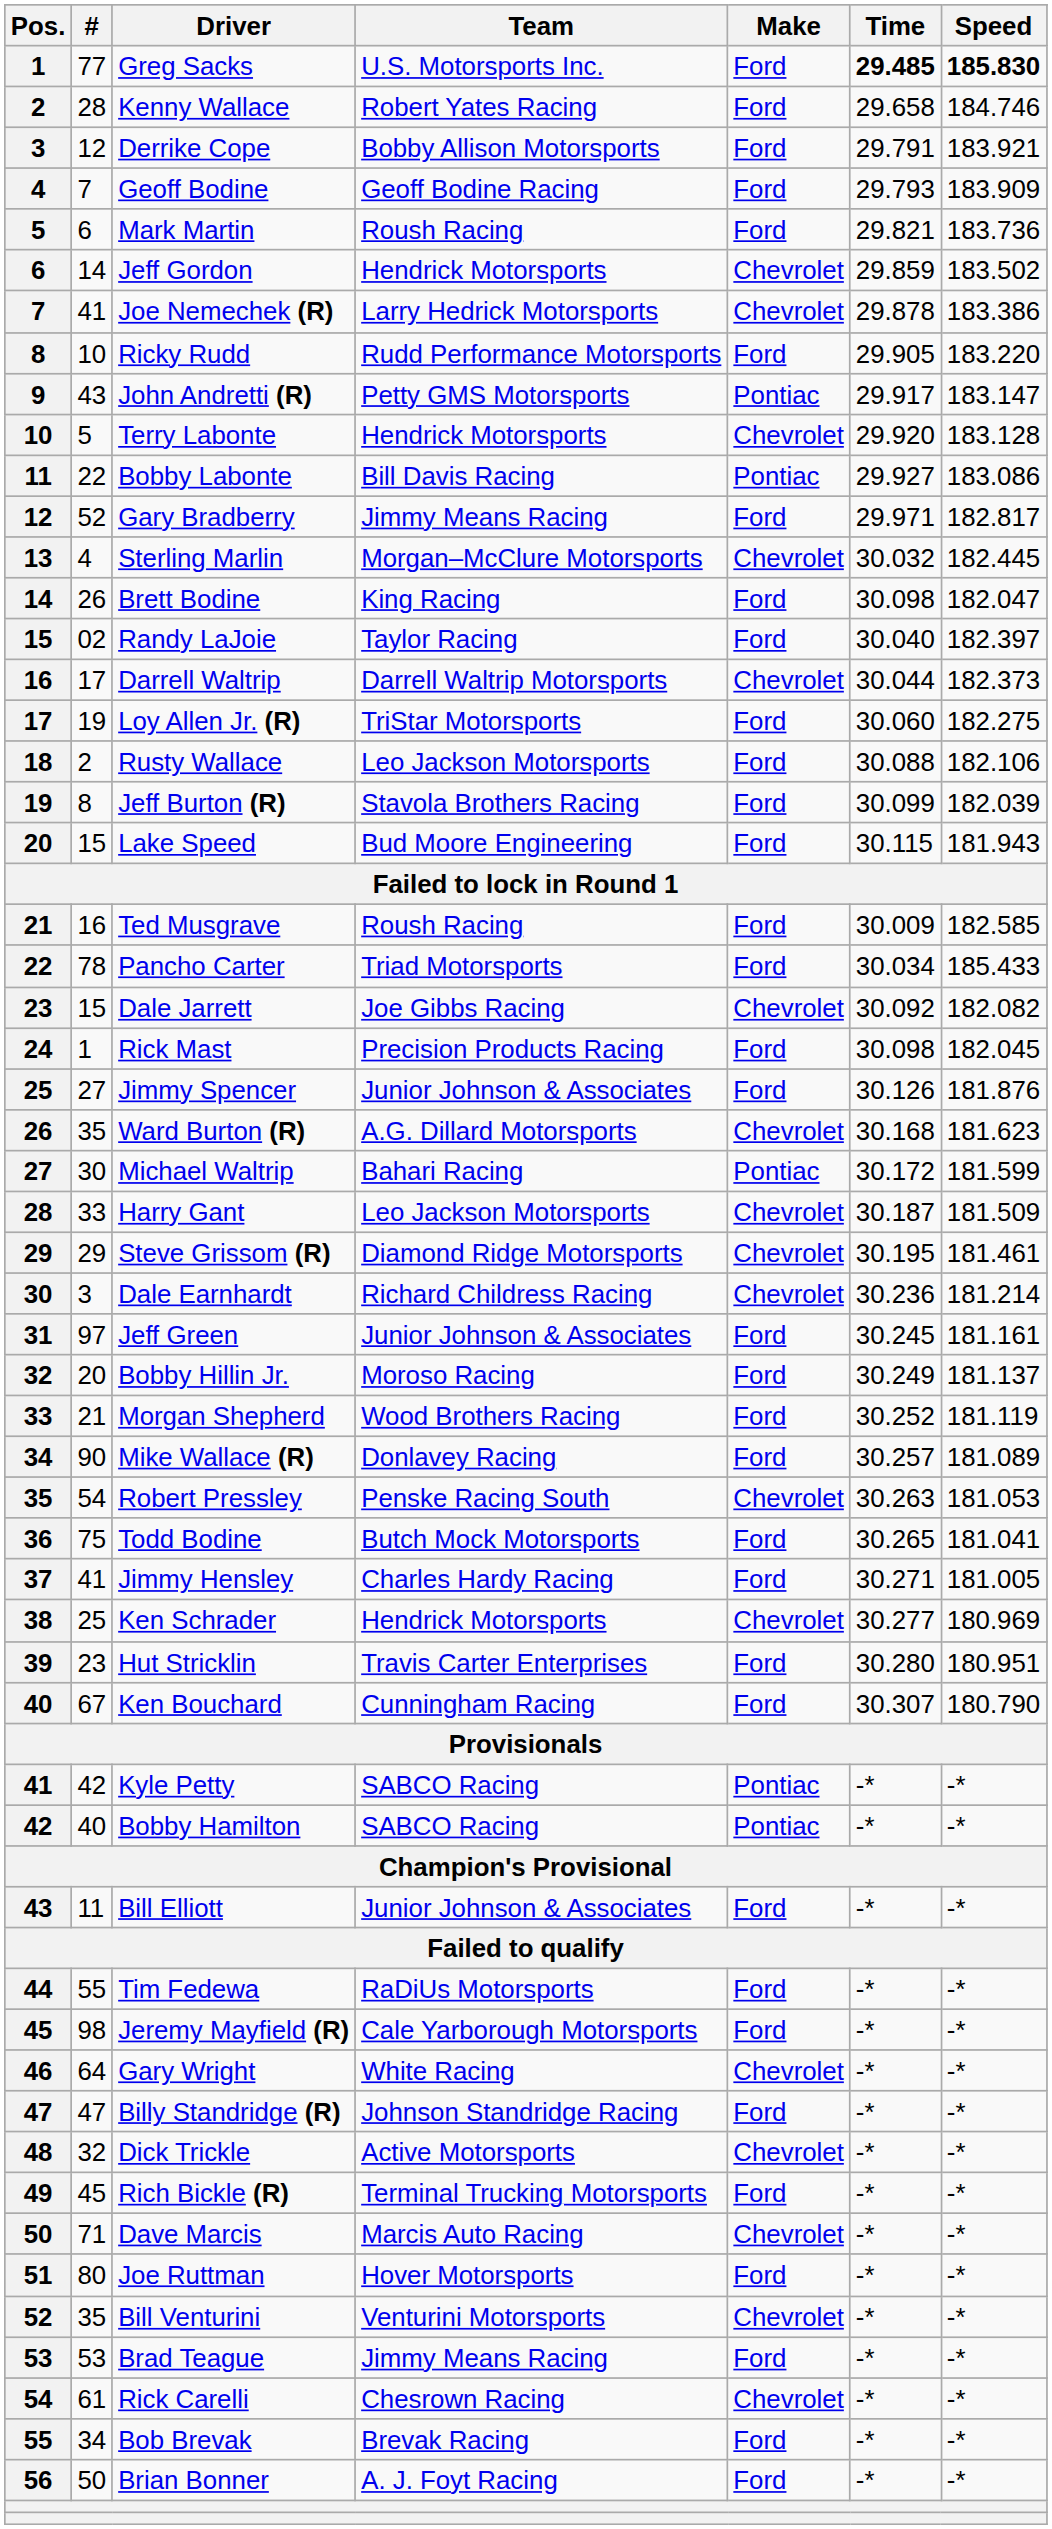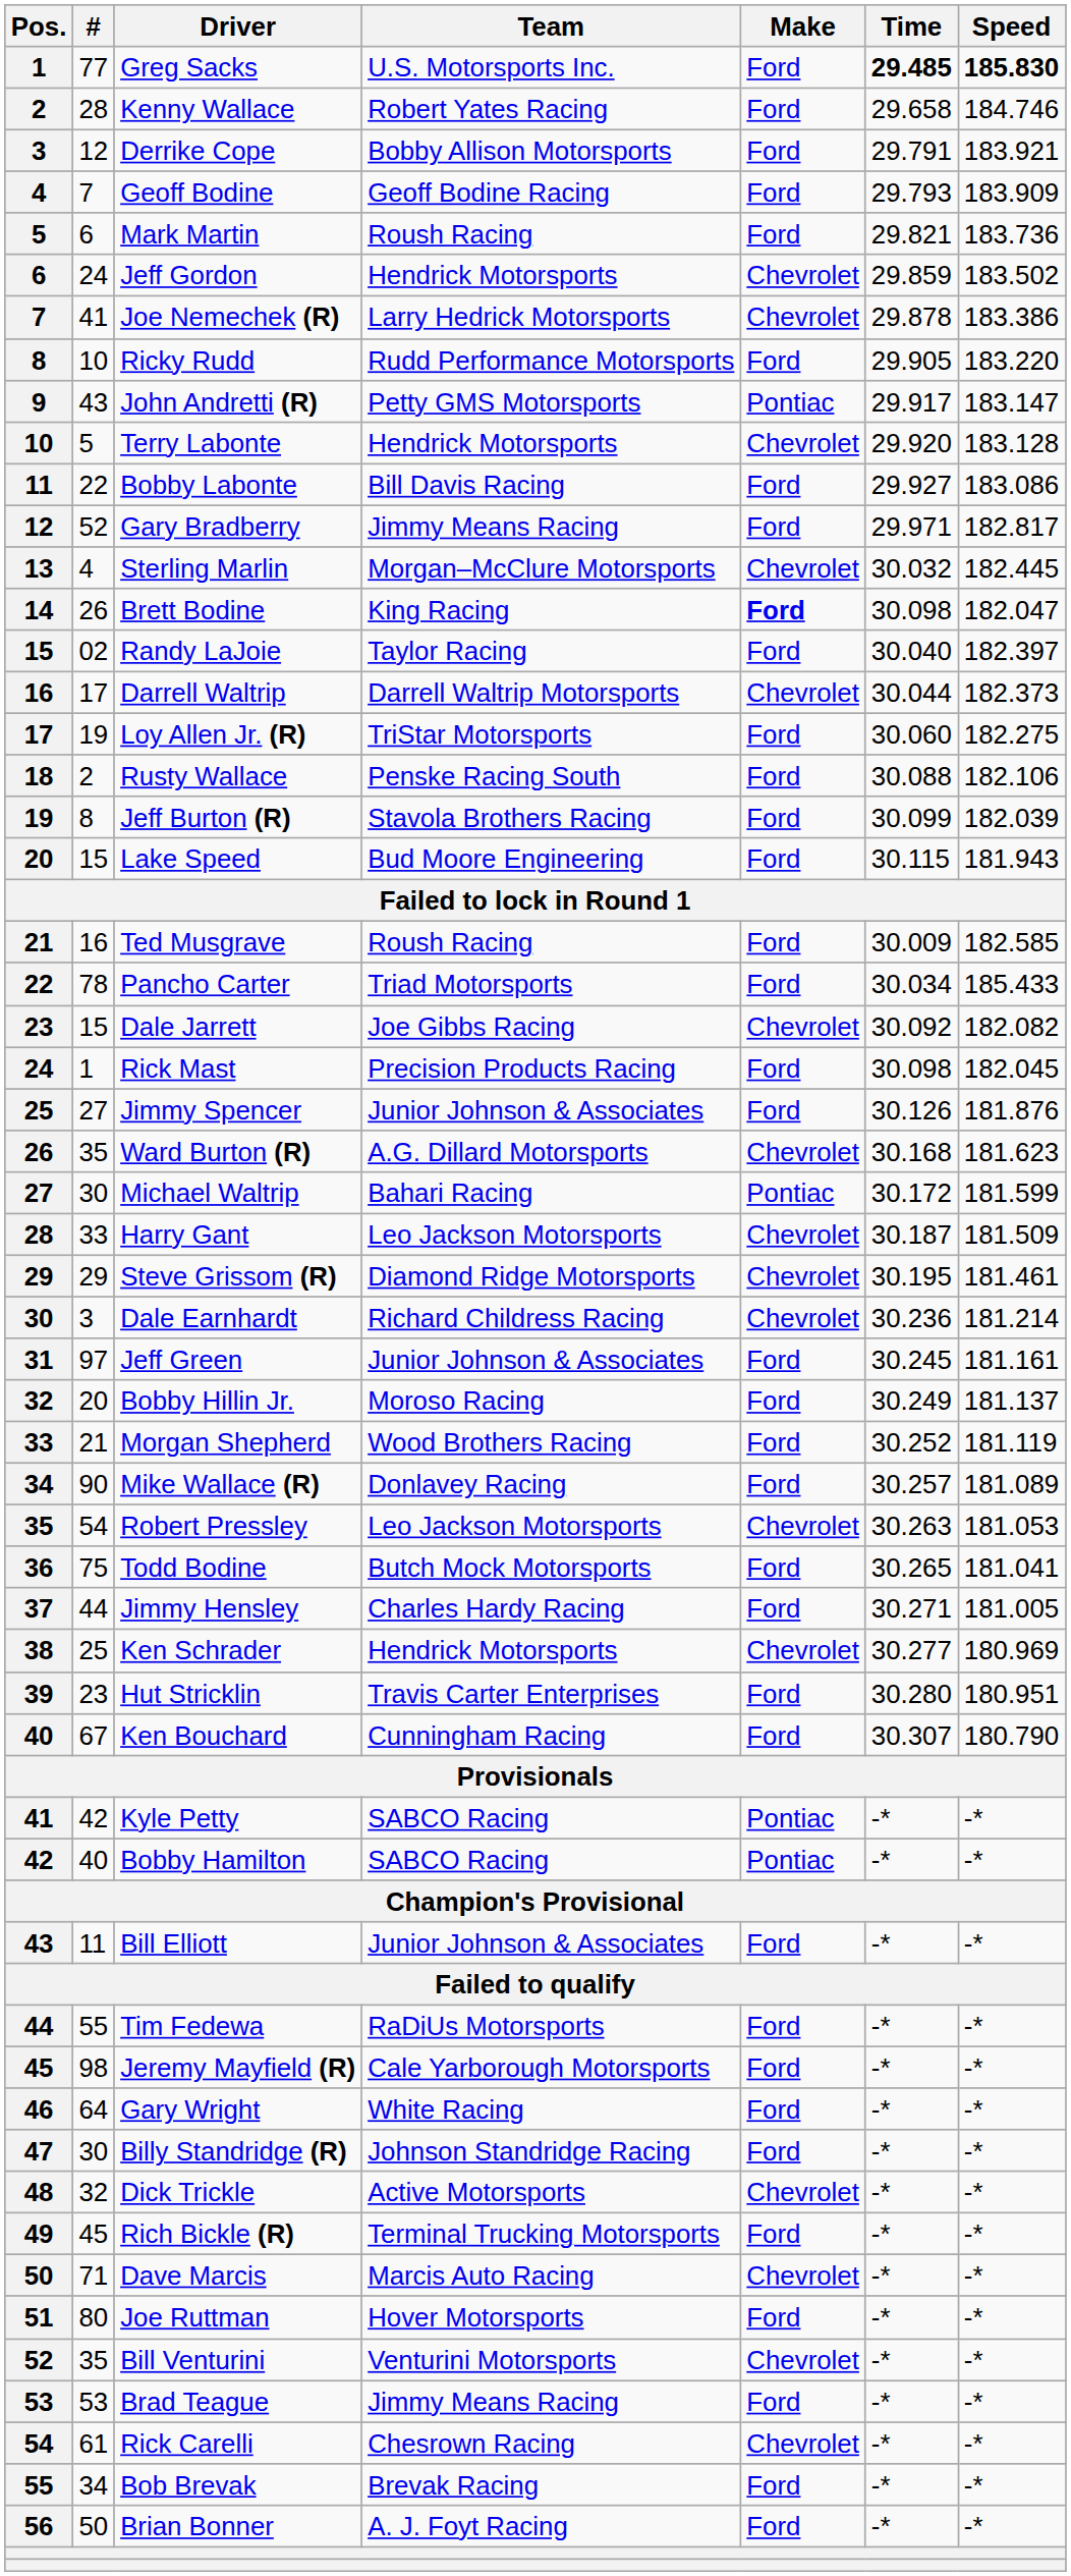 <table class="wikitable" style="font-size:95%">
 <tr>
 <th>Pos.</th>
 <th>#</th>
 <th>Driver</th>
 <th>Team</th>
 <th>Make</th>
 <th>Time</th>
 <th>Speed</th>
 </tr>
 <tr>
 <th>1</th>
 <td>77</td>
 <td><a href='#'>Greg Sacks</a></td>
 <td><a href='#'>U.S. Motorsports Inc.</a></td>
 <td><a href='#'>Ford</a></td>
 <td><strong>29.485</strong></td>
 <td><strong>185.830</strong></td>
 </tr>
 <tr>
 <th>2</th>
 <td>28</td>
 <td><a href='#'>Kenny Wallace</a></td>
 <td><a href='#'>Robert Yates Racing</a></td>
 <td><a href='#'>Ford</a></td>
 <td>29.658</td>
 <td>184.746</td>
 </tr>
 <tr>
 <th>3</th>
 <td>12</td>
 <td><a href='#'>Derrike Cope</a></td>
 <td><a href='#'>Bobby Allison Motorsports</a></td>
 <td><a href='#'>Ford</a></td>
 <td>29.791</td>
 <td>183.921</td>
 </tr>
 <tr>
 <th>4</th>
 <td>7</td>
 <td><a href='#'>Geoff Bodine</a></td>
 <td><a href='#'>Geoff Bodine Racing</a></td>
 <td><a href='#'>Ford</a></td>
 <td>29.793</td>
 <td>183.909</td>
 </tr>
 <tr>
 <th>5</th>
 <td>6</td>
 <td><a href='#'>Mark Martin</a></td>
 <td><a href='#'>Roush Racing</a></td>
 <td><a href='#'>Ford</a></td>
 <td>29.821</td>
 <td>183.736</td>
 </tr>
 <tr>
 <th>6</th>
-<td>14</td>
+<td>24</td>
 <td><a href='#'>Jeff Gordon</a></td>
 <td><a href='#'>Hendrick Motorsports</a></td>
 <td><a href='#'>Chevrolet</a></td>
 <td>29.859</td>
 <td>183.502</td>
 </tr>
 <tr>
 <th>7</th>
 <td>41</td>
 <td><a href='#'>Joe Nemechek</a> <strong>(R)</strong></td>
 <td><a href='#'>Larry Hedrick Motorsports</a></td>
 <td><a href='#'>Chevrolet</a></td>
 <td>29.878</td>
 <td>183.386</td>
 </tr>
 <tr>
 <th>8</th>
 <td>10</td>
 <td><a href='#'>Ricky Rudd</a></td>
 <td><a href='#'>Rudd Performance Motorsports</a></td>
 <td><a href='#'>Ford</a></td>
 <td>29.905</td>
 <td>183.220</td>
 </tr>
 <tr>
 <th>9</th>
 <td>43</td>
 <td><a href='#'>John Andretti</a> <strong>(R)</strong></td>
 <td><a href='#'>Petty GMS Motorsports</a></td>
 <td><a href='#'>Pontiac</a></td>
 <td>29.917</td>
 <td>183.147</td>
 </tr>
 <tr>
 <th>10</th>
 <td>5</td>
 <td><a href='#'>Terry Labonte</a></td>
 <td><a href='#'>Hendrick Motorsports</a></td>
 <td><a href='#'>Chevrolet</a></td>
 <td>29.920</td>
 <td>183.128</td>
 </tr>
 <tr>
 <th>11</th>
 <td>22</td>
 <td><a href='#'>Bobby Labonte</a></td>
 <td><a href='#'>Bill Davis Racing</a></td>
-<td><a href='#'>Pontiac</a></td>
+<td><a href='#'>Ford</a></td>
 <td>29.927</td>
 <td>183.086</td>
 </tr>
 <tr>
 <th>12</th>
 <td>52</td>
 <td><a href='#'>Gary Bradberry</a></td>
 <td><a href='#'>Jimmy Means Racing</a></td>
 <td><a href='#'>Ford</a></td>
 <td>29.971</td>
 <td>182.817</td>
 </tr>
 <tr>
 <th>13</th>
 <td>4</td>
 <td><a href='#'>Sterling Marlin</a></td>
 <td><a href='#'>Morgan–McClure Motorsports</a></td>
 <td><a href='#'>Chevrolet</a></td>
 <td>30.032</td>
 <td>182.445</td>
 </tr>
 <tr>
 <th>14</th>
 <td>26</td>
 <td><a href='#'>Brett Bodine</a></td>
 <td><a href='#'>King Racing</a></td>
-<td><a href='#'>Ford</a></td>
+<td><strong><a href='#'>Ford</a></strong></td>
 <td>30.098</td>
 <td>182.047</td>
 </tr>
 <tr>
 <th>15</th>
 <td>02</td>
 <td><a href='#'>Randy LaJoie</a></td>
 <td><a href='#'>Taylor Racing</a></td>
 <td><a href='#'>Ford</a></td>
 <td>30.040</td>
 <td>182.397</td>
 </tr>
 <tr>
 <th>16</th>
 <td>17</td>
 <td><a href='#'>Darrell Waltrip</a></td>
 <td><a href='#'>Darrell Waltrip Motorsports</a></td>
 <td><a href='#'>Chevrolet</a></td>
 <td>30.044</td>
 <td>182.373</td>
 </tr>
 <tr>
 <th>17</th>
 <td>19</td>
 <td><a href='#'>Loy Allen Jr.</a> <strong>(R)</strong></td>
 <td><a href='#'>TriStar Motorsports</a></td>
 <td><a href='#'>Ford</a></td>
 <td>30.060</td>
 <td>182.275</td>
 </tr>
 <tr>
 <th>18</th>
 <td>2</td>
 <td><a href='#'>Rusty Wallace</a></td>
-<td><a href='#'>Leo Jackson Motorsports</a></td>
+<td><a href='#'>Penske Racing South</a></td>
 <td><a href='#'>Ford</a></td>
 <td>30.088</td>
 <td>182.106</td>
 </tr>
 <tr>
 <th>19</th>
 <td>8</td>
 <td><a href='#'>Jeff Burton</a> <strong>(R)</strong></td>
 <td><a href='#'>Stavola Brothers Racing</a></td>
 <td><a href='#'>Ford</a></td>
 <td>30.099</td>
 <td>182.039</td>
 </tr>
 <tr>
 <th>20</th>
 <td>15</td>
 <td><a href='#'>Lake Speed</a></td>
 <td><a href='#'>Bud Moore Engineering</a></td>
 <td><a href='#'>Ford</a></td>
 <td>30.115</td>
 <td>181.943</td>
 </tr>
 <tr>
 <th colspan="7">Failed to lock in Round 1</th>
 </tr>
 <tr>
 <th>21</th>
 <td>16</td>
 <td><a href='#'>Ted Musgrave</a></td>
 <td><a href='#'>Roush Racing</a></td>
 <td><a href='#'>Ford</a></td>
 <td>30.009</td>
 <td>182.585</td>
 </tr>
 <tr>
 <th>22</th>
 <td>78</td>
 <td><a href='#'>Pancho Carter</a></td>
 <td><a href='#'>Triad Motorsports</a></td>
 <td><a href='#'>Ford</a></td>
 <td>30.034</td>
 <td>185.433</td>
 </tr>
 <tr>
 <th>23</th>
 <td>15</td>
 <td><a href='#'>Dale Jarrett</a></td>
 <td><a href='#'>Joe Gibbs Racing</a></td>
 <td><a href='#'>Chevrolet</a></td>
 <td>30.092</td>
 <td>182.082</td>
 </tr>
 <tr>
 <th>24</th>
 <td>1</td>
 <td><a href='#'>Rick Mast</a></td>
 <td><a href='#'>Precision Products Racing</a></td>
 <td><a href='#'>Ford</a></td>
 <td>30.098</td>
 <td>182.045</td>
 </tr>
 <tr>
 <th>25</th>
 <td>27</td>
 <td><a href='#'>Jimmy Spencer</a></td>
 <td><a href='#'>Junior Johnson & Associates</a></td>
 <td><a href='#'>Ford</a></td>
 <td>30.126</td>
 <td>181.876</td>
 </tr>
 <tr>
 <th>26</th>
 <td>35</td>
 <td><a href='#'>Ward Burton</a> <strong>(R)</strong></td>
 <td><a href='#'>A.G. Dillard Motorsports</a></td>
 <td><a href='#'>Chevrolet</a></td>
 <td>30.168</td>
 <td>181.623</td>
 </tr>
 <tr>
 <th>27</th>
 <td>30</td>
 <td><a href='#'>Michael Waltrip</a></td>
 <td><a href='#'>Bahari Racing</a></td>
 <td><a href='#'>Pontiac</a></td>
 <td>30.172</td>
 <td>181.599</td>
 </tr>
 <tr>
 <th>28</th>
 <td>33</td>
 <td><a href='#'>Harry Gant</a></td>
 <td><a href='#'>Leo Jackson Motorsports</a></td>
 <td><a href='#'>Chevrolet</a></td>
 <td>30.187</td>
 <td>181.509</td>
 </tr>
 <tr>
 <th>29</th>
 <td>29</td>
 <td><a href='#'>Steve Grissom</a> <strong>(R)</strong></td>
 <td><a href='#'>Diamond Ridge Motorsports</a></td>
 <td><a href='#'>Chevrolet</a></td>
 <td>30.195</td>
 <td>181.461</td>
 </tr>
 <tr>
 <th>30</th>
 <td>3</td>
 <td><a href='#'>Dale Earnhardt</a></td>
 <td><a href='#'>Richard Childress Racing</a></td>
 <td><a href='#'>Chevrolet</a></td>
 <td>30.236</td>
 <td>181.214</td>
 </tr>
 <tr>
 <th>31</th>
 <td>97</td>
 <td><a href='#'>Jeff Green</a></td>
 <td><a href='#'>Junior Johnson & Associates</a></td>
 <td><a href='#'>Ford</a></td>
 <td>30.245</td>
 <td>181.161</td>
 </tr>
 <tr>
 <th>32</th>
 <td>20</td>
 <td><a href='#'>Bobby Hillin Jr.</a></td>
 <td><a href='#'>Moroso Racing</a></td>
 <td><a href='#'>Ford</a></td>
 <td>30.249</td>
 <td>181.137</td>
 </tr>
 <tr>
 <th>33</th>
 <td>21</td>
 <td><a href='#'>Morgan Shepherd</a></td>
 <td><a href='#'>Wood Brothers Racing</a></td>
 <td><a href='#'>Ford</a></td>
 <td>30.252</td>
 <td>181.119</td>
 </tr>
 <tr>
 <th>34</th>
 <td>90</td>
 <td><a href='#'>Mike Wallace</a> <strong>(R)</strong></td>
 <td><a href='#'>Donlavey Racing</a></td>
 <td><a href='#'>Ford</a></td>
 <td>30.257</td>
 <td>181.089</td>
 </tr>
 <tr>
 <th>35</th>
 <td>54</td>
 <td><a href='#'>Robert Pressley</a></td>
-<td><a href='#'>Penske Racing South</a></td>
+<td><a href='#'>Leo Jackson Motorsports</a></td>
 <td><a href='#'>Chevrolet</a></td>
 <td>30.263</td>
 <td>181.053</td>
 </tr>
 <tr>
 <th>36</th>
 <td>75</td>
 <td><a href='#'>Todd Bodine</a></td>
 <td><a href='#'>Butch Mock Motorsports</a></td>
 <td><a href='#'>Ford</a></td>
 <td>30.265</td>
 <td>181.041</td>
 </tr>
 <tr>
 <th>37</th>
-<td>41</td>
+<td>44</td>
 <td><a href='#'>Jimmy Hensley</a></td>
 <td><a href='#'>Charles Hardy Racing</a></td>
 <td><a href='#'>Ford</a></td>
 <td>30.271</td>
 <td>181.005</td>
 </tr>
 <tr>
 <th>38</th>
 <td>25</td>
 <td><a href='#'>Ken Schrader</a></td>
 <td><a href='#'>Hendrick Motorsports</a></td>
 <td><a href='#'>Chevrolet</a></td>
 <td>30.277</td>
 <td>180.969</td>
 </tr>
 <tr>
 <th>39</th>
 <td>23</td>
 <td><a href='#'>Hut Stricklin</a></td>
 <td><a href='#'>Travis Carter Enterprises</a></td>
 <td><a href='#'>Ford</a></td>
 <td>30.280</td>
 <td>180.951</td>
 </tr>
 <tr>
 <th>40</th>
 <td>67</td>
 <td><a href='#'>Ken Bouchard</a></td>
 <td><a href='#'>Cunningham Racing</a></td>
 <td><a href='#'>Ford</a></td>
 <td>30.307</td>
 <td>180.790</td>
 </tr>
 <tr>
 <th colspan="7">Provisionals</th>
 </tr>
 <tr>
 <th>41</th>
 <td>42</td>
 <td><a href='#'>Kyle Petty</a></td>
 <td><a href='#'>SABCO Racing</a></td>
 <td><a href='#'>Pontiac</a></td>
 <td>-*</td>
 <td>-*</td>
 </tr>
 <tr>
 <th>42</th>
 <td>40</td>
 <td><a href='#'>Bobby Hamilton</a></td>
 <td><a href='#'>SABCO Racing</a></td>
 <td><a href='#'>Pontiac</a></td>
 <td>-*</td>
 <td>-*</td>
 </tr>
 <tr>
 <th colspan="7">Champion's Provisional</th>
 </tr>
 <tr>
 <th>43</th>
 <td>11</td>
 <td><a href='#'>Bill Elliott</a></td>
 <td><a href='#'>Junior Johnson & Associates</a></td>
 <td><a href='#'>Ford</a></td>
 <td>-*</td>
 <td>-*</td>
 </tr>
 <tr>
 <th colspan="7">Failed to qualify</th>
 </tr>
 <tr>
 <th>44</th>
 <td>55</td>
 <td><a href='#'>Tim Fedewa</a></td>
 <td><a href='#'>RaDiUs Motorsports</a></td>
 <td><a href='#'>Ford</a></td>
 <td>-*</td>
 <td>-*</td>
 </tr>
 <tr>
 <th>45</th>
 <td>98</td>
 <td><a href='#'>Jeremy Mayfield</a> <strong>(R)</strong></td>
 <td><a href='#'>Cale Yarborough Motorsports</a></td>
 <td><a href='#'>Ford</a></td>
 <td>-*</td>
 <td>-*</td>
 </tr>
 <tr>
 <th>46</th>
 <td>64</td>
 <td><a href='#'>Gary Wright</a></td>
 <td><a href='#'>White Racing</a></td>
-<td><a href='#'>Chevrolet</a></td>
+<td><a href='#'>Ford</a></td>
 <td>-*</td>
 <td>-*</td>
 </tr>
 <tr>
 <th>47</th>
-<td>47</td>
+<td>30</td>
 <td><a href='#'>Billy Standridge</a> <strong>(R)</strong></td>
 <td><a href='#'>Johnson Standridge Racing</a></td>
 <td><a href='#'>Ford</a></td>
 <td>-*</td>
 <td>-*</td>
 </tr>
 <tr>
 <th>48</th>
 <td>32</td>
 <td><a href='#'>Dick Trickle</a></td>
 <td><a href='#'>Active Motorsports</a></td>
 <td><a href='#'>Chevrolet</a></td>
 <td>-*</td>
 <td>-*</td>
 </tr>
 <tr>
 <th>49</th>
 <td>45</td>
 <td><a href='#'>Rich Bickle</a> <strong>(R)</strong></td>
 <td><a href='#'>Terminal Trucking Motorsports</a></td>
 <td><a href='#'>Ford</a></td>
 <td>-*</td>
 <td>-*</td>
 </tr>
 <tr>
 <th>50</th>
 <td>71</td>
 <td><a href='#'>Dave Marcis</a></td>
 <td><a href='#'>Marcis Auto Racing</a></td>
 <td><a href='#'>Chevrolet</a></td>
 <td>-*</td>
 <td>-*</td>
 </tr>
 <tr>
 <th>51</th>
 <td>80</td>
 <td><a href='#'>Joe Ruttman</a></td>
 <td><a href='#'>Hover Motorsports</a></td>
 <td><a href='#'>Ford</a></td>
 <td>-*</td>
 <td>-*</td>
 </tr>
 <tr>
 <th>52</th>
 <td>35</td>
 <td><a href='#'>Bill Venturini</a></td>
 <td><a href='#'>Venturini Motorsports</a></td>
 <td><a href='#'>Chevrolet</a></td>
 <td>-*</td>
 <td>-*</td>
 </tr>
 <tr>
 <th>53</th>
 <td>53</td>
 <td><a href='#'>Brad Teague</a></td>
 <td><a href='#'>Jimmy Means Racing</a></td>
 <td><a href='#'>Ford</a></td>
 <td>-*</td>
 <td>-*</td>
 </tr>
 <tr>
 <th>54</th>
 <td>61</td>
 <td><a href='#'>Rick Carelli</a></td>
 <td><a href='#'>Chesrown Racing</a></td>
 <td><a href='#'>Chevrolet</a></td>
 <td>-*</td>
 <td>-*</td>
 </tr>
 <tr>
 <th>55</th>
 <td>34</td>
 <td><a href='#'>Bob Brevak</a></td>
 <td><a href='#'>Brevak Racing</a></td>
 <td><a href='#'>Ford</a></td>
 <td>-*</td>
 <td>-*</td>
 </tr>
 <tr>
 <th>56</th>
 <td>50</td>
 <td><a href='#'>Brian Bonner</a></td>
 <td><a href='#'>A. J. Foyt Racing</a></td>
 <td><a href='#'>Ford</a></td>
 <td>-*</td>
 <td>-*</td>
 </tr>
 <tr>
 <th colspan="7"></th>
 </tr>
 <tr>
 <th colspan="7"></th>
 </tr>
 </table>
